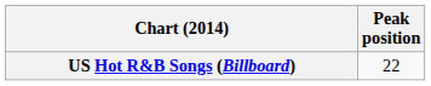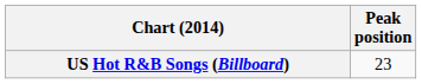 <table class="wikitable plainrowheaders sortable" style="text-align:center;">
 <tr>
 <th scope="col" style="width:20em;">Chart (2014)</th>
 <th scope="col">Peak<br>position</th>
 </tr>
 <tr>
 <th scope="row">US <a href='#'>Hot R&B Songs</a>  (<em><a href='#'>Billboard</a></em>)</th>
-<td>22</td>
+<td>23</td>
 </tr>
 </table>
